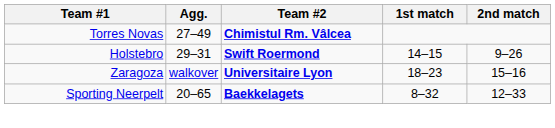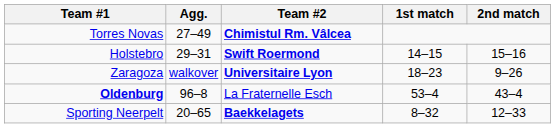 <table class=wikitable style="text-align:center">
 <tr>
 <th width=200>Team #1</th>
 <th width=50>Agg.</th>
 <th width=200>Team #2</th>
 <th width=100>1st match</th>
 <th width=100>2nd match</th>
 </tr>
 <tr>
 <td align=right><a href='#'>Torres Novas</a> </td>
 <td align=center>27–49</td>
 <td align=left> <strong><a href='#'>Chimistul Rm. Vâlcea</a></strong></td>
 <td align=center rowspan=1 colspan=2></td>
 </tr>
 <tr>
 <td align=right><a href='#'>Holstebro</a> </td>
 <td align=center>29–31</td>
 <td align=left> <strong><a href='#'>Swift Roermond</a></strong></td>
 <td align=center>14–15</td>
-<td align=center>9–26</td>
+<td align=center>15–16</td>
 </tr>
 <tr>
 <td align=right><a href='#'>Zaragoza</a> </td>
 <td align=center><a href='#'>walkover</a></td>
 <td align=left> <strong><a href='#'>Universitaire Lyon</a></strong></td>
 <td align=center>18–23</td>
-<td align=center>15–16</td>
+<td align=center>9–26</td>
+</tr>
+<tr>
+<td align=right><strong><a href='#'>Oldenburg</a></strong> </td>
+<td align=center>96–8</td>
+<td align=left> <a href='#'>La Fraternelle Esch</a></td>
+<td align=center>53–4</td>
+<td align=center>43–4</td>
 </tr>
 <tr>
 <td align=right><a href='#'>Sporting Neerpelt</a> </td>
 <td align=center>20–65</td>
 <td align=left> <strong><a href='#'>Baekkelagets</a></strong></td>
 <td align=center>8–32</td>
 <td align=center>12–33</td>
 </tr>
 </table>
